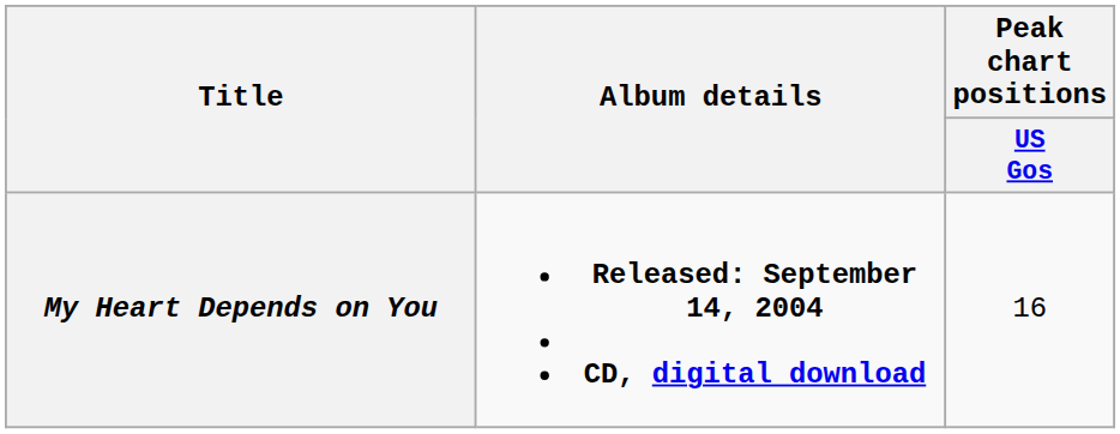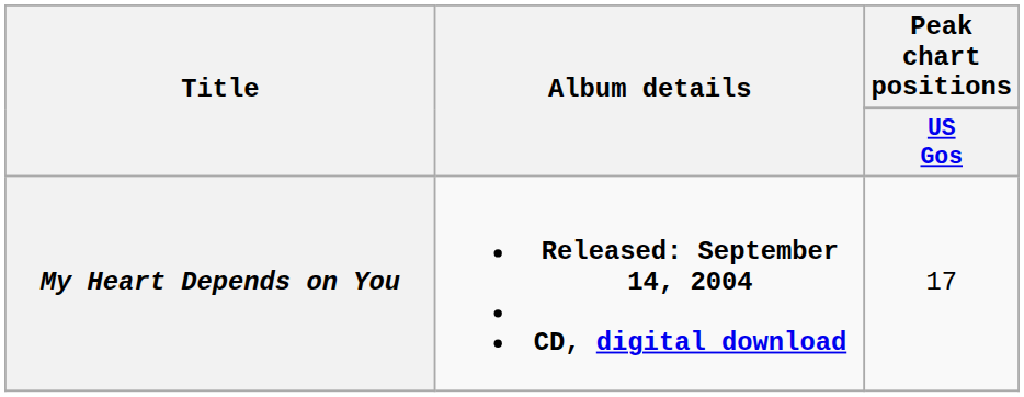 <table class="wikitable plainrowheaders" style="text-align:center;">
 <tr>
 <th scope="col" rowspan="2" style="width:16em;">Title</th>
 <th scope="col" rowspan="2" style="width:16em;">Album details</th>
 <th scope="col" colspan="1">Peak chart positions</th>
 </tr>
 <tr>
 <th style="width:3em; font-size:90%"><a href='#'>US<br>Gos</a></th>
 </tr>
 <tr>
 <th scope="row"><em>My Heart Depends on You</em></th>
 <td><strong><br><ul><li>Released: September 14, 2004</li><li></li><li>CD, <a href='#'>digital download</a></li></ul></strong></td>
-<td>16</td>
+<td>17</td>
 </tr>
 </table>
